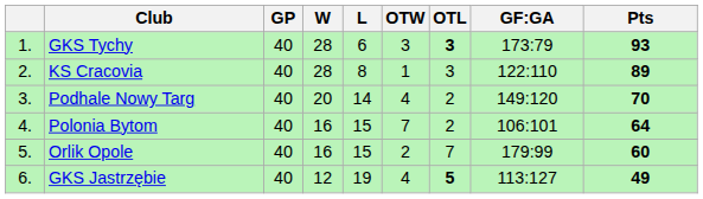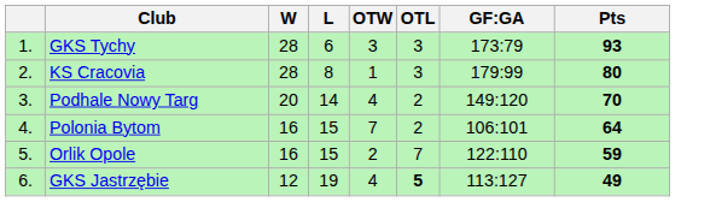 <table class="wikitable">
 <tr>
 <th width="30"></th>
 <th width="200">Club</th>
-<th width="30">GP</th>
 <th width="30">W</th>
 <th width="30">L</th>
 <th width="30">OTW</th>
 <th width="30">OTL</th>
 <th width="100">GF:GA</th>
 <th width="100">Pts</th>
 </tr>
 <tr bgcolor="#BAF4B9" align="center">
 <td>1.</td>
 <td align="left"><a href='#'>GKS Tychy</a></td>
-<td>40</td>
 <td>28</td>
 <td>6</td>
 <td>3</td>
-<td><strong>3</strong></td>
+<td>3</td>
 <td>173:79</td>
 <td><strong>93</strong></td>
 </tr>
 <tr bgcolor="#BAF4B9" align="center">
 <td>2.</td>
 <td align="left"><a href='#'>KS Cracovia</a></td>
-<td>40</td>
 <td>28</td>
 <td>8</td>
 <td>1</td>
 <td>3</td>
-<td>122:110</td>
-<td><strong>89</strong></td>
+<td>179:99</td>
+<td><strong>80</strong></td>
 </tr>
 <tr bgcolor="#BAF4B9" align="center">
 <td>3.</td>
 <td align="left"><a href='#'>Podhale Nowy Targ</a></td>
-<td>40</td>
 <td>20</td>
 <td>14</td>
 <td>4</td>
 <td>2</td>
 <td>149:120</td>
 <td><strong>70</strong></td>
 </tr>
 <tr bgcolor="#BAF4B9" align="center">
 <td>4.</td>
 <td align="left"><a href='#'>Polonia Bytom</a></td>
-<td>40</td>
 <td>16</td>
 <td>15</td>
 <td>7</td>
 <td>2</td>
 <td>106:101</td>
 <td><strong>64</strong></td>
 </tr>
 <tr bgcolor="#BAF4B9" align="center">
 <td>5.</td>
 <td align="left"><a href='#'>Orlik Opole</a></td>
-<td>40</td>
 <td>16</td>
 <td>15</td>
 <td>2</td>
 <td>7</td>
-<td>179:99</td>
-<td><strong>60</strong></td>
+<td>122:110</td>
+<td><strong>59</strong></td>
 </tr>
 <tr bgcolor="#BAF4B9" align="center">
 <td>6.</td>
 <td align="left"><a href='#'>GKS Jastrzębie</a></td>
-<td>40</td>
 <td>12</td>
 <td>19</td>
 <td>4</td>
 <td><strong>5</strong></td>
 <td>113:127</td>
 <td><strong>49</strong></td>
 </tr>
 </table>
